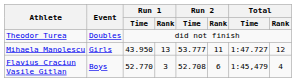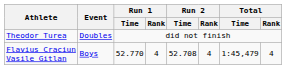 <table class="wikitable" style="font-size:90%">
 <tr>
 <th rowspan="2">Athlete</th>
 <th rowspan="2">Event</th>
 <th colspan="2">Run 1</th>
 <th colspan="2">Run 2</th>
 <th colspan="2">Total</th>
 </tr>
 <tr style="font-size:95%">
 <th>Time</th>
 <th>Rank</th>
 <th>Time</th>
 <th>Rank</th>
 <th>Time</th>
 <th>Rank</th>
 </tr>
 <tr align=center>
 <td align=left><a href='#'>Theodor Turea</a></td>
 <td align=left><a href='#'>Doubles</a></td>
 <td colspan=6>did not finish</td>
 </tr>
 <tr align=center>
-<td align=left><a href='#'>Mihaela Manolescu</a></td>
-<td align=left><a href='#'>Girls</a></td>
-<td>43.950</td>
-<td>13</td>
-<td>53.777</td>
-<td>11</td>
-<td>1:47.727</td>
-<td>12</td>
-</tr>
-<tr align=center>
 <td align=left><a href='#'>Flavius Craciun</a><br><a href='#'>Vasile Gitlan</a></td>
 <td align=left><a href='#'>Boys</a></td>
 <td>52.770</td>
-<td>3</td>
+<td>4</td>
 <td>52.708</td>
-<td>6</td>
+<td>4</td>
 <td>1:45,479</td>
 <td>4</td>
 </tr>
 </table>
